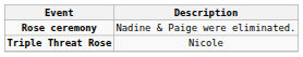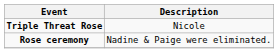 <table class="wikitable sortable" style="text-align:center;">
 <tr>
 <th>Event</th>
 <th>Description</th>
 </tr>
 <tr>
+<td><strong>Triple Threat Rose</strong></td>
+<td>Nicole</td>
+</tr>
+<tr>
 <td><strong>Rose ceremony</strong></td>
 <td>Nadine & Paige were eliminated.</td>
 </tr>
 <tr>
-<td><strong>Triple Threat Rose</strong></td>
-<td>Nicole</td>
-</tr>
-<tr>
 </tr>
 </table>
